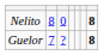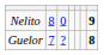 <table class="wikitable" style="text-align:center;">
 <tr>
 <th></th>
 <th></th>
 <th></th>
 <th></th>
 <th></th>
 <th></th>
 <th></th>
 </tr>
 <tr>
 <td><em>Nelito</em></td>
 <td><a href='#'>8</a></td>
 <td><a href='#'>0</a></td>
 <td></td>
 <td></td>
 <td></td>
-<td><strong>8</strong></td>
+<td><strong>9</strong></td>
 </tr>
 <tr>
 <td><em>Guelor</em></td>
 <td><a href='#'>7</a></td>
 <td><a href='#'>?</a></td>
 <td></td>
 <td></td>
 <td></td>
 <td><strong>8</strong></td>
 </tr>
 </table>
